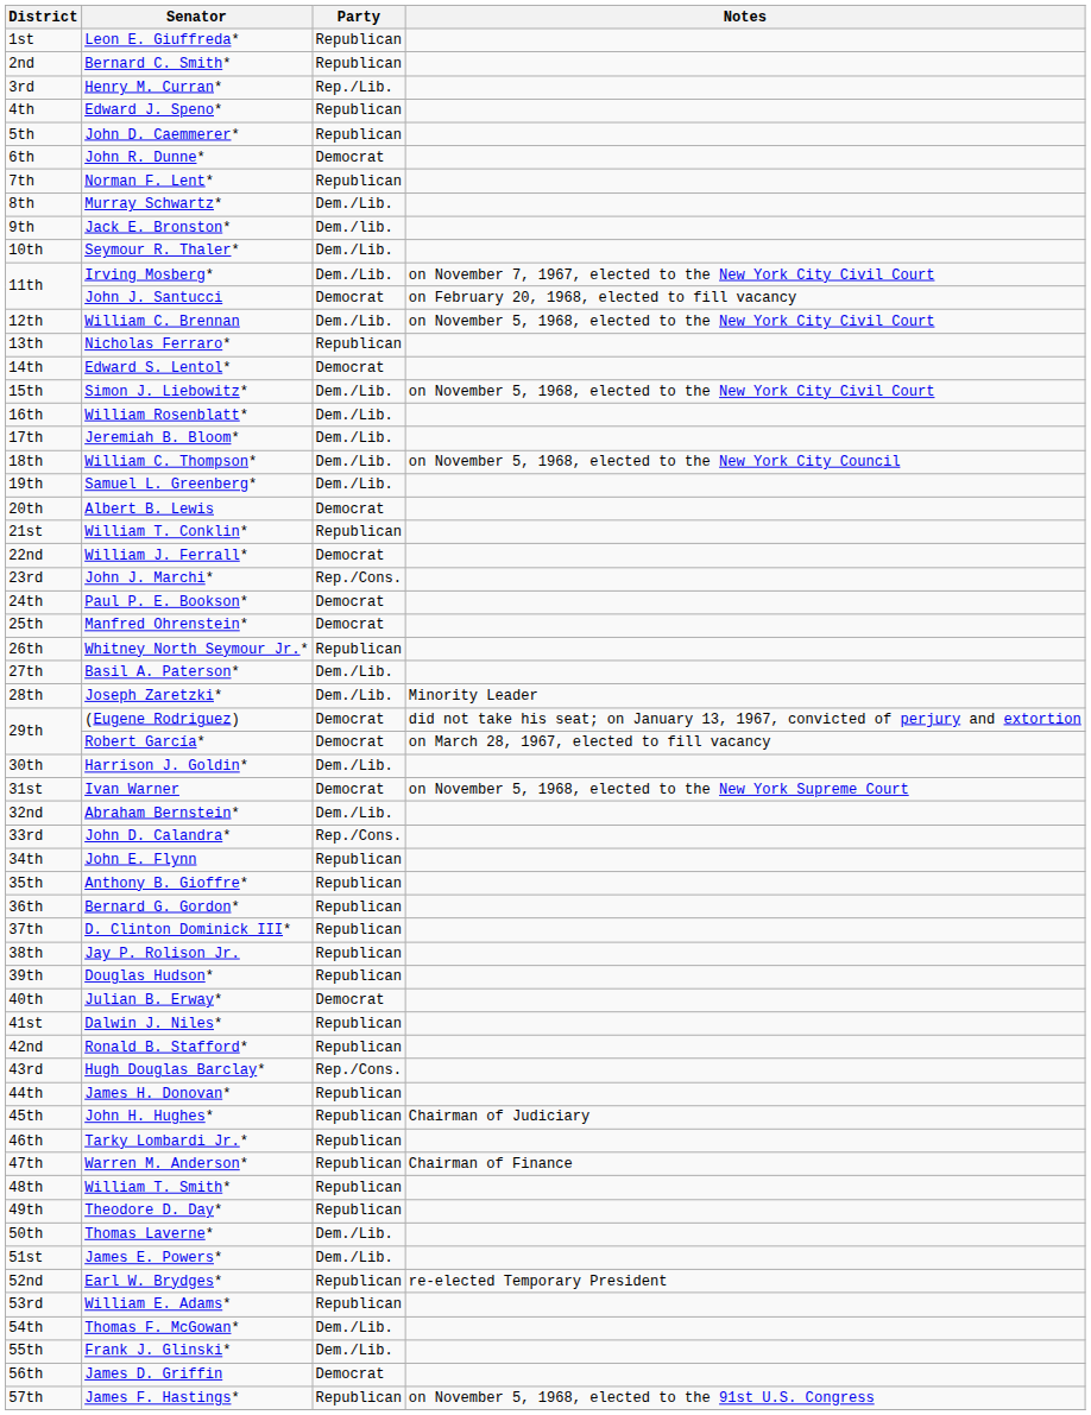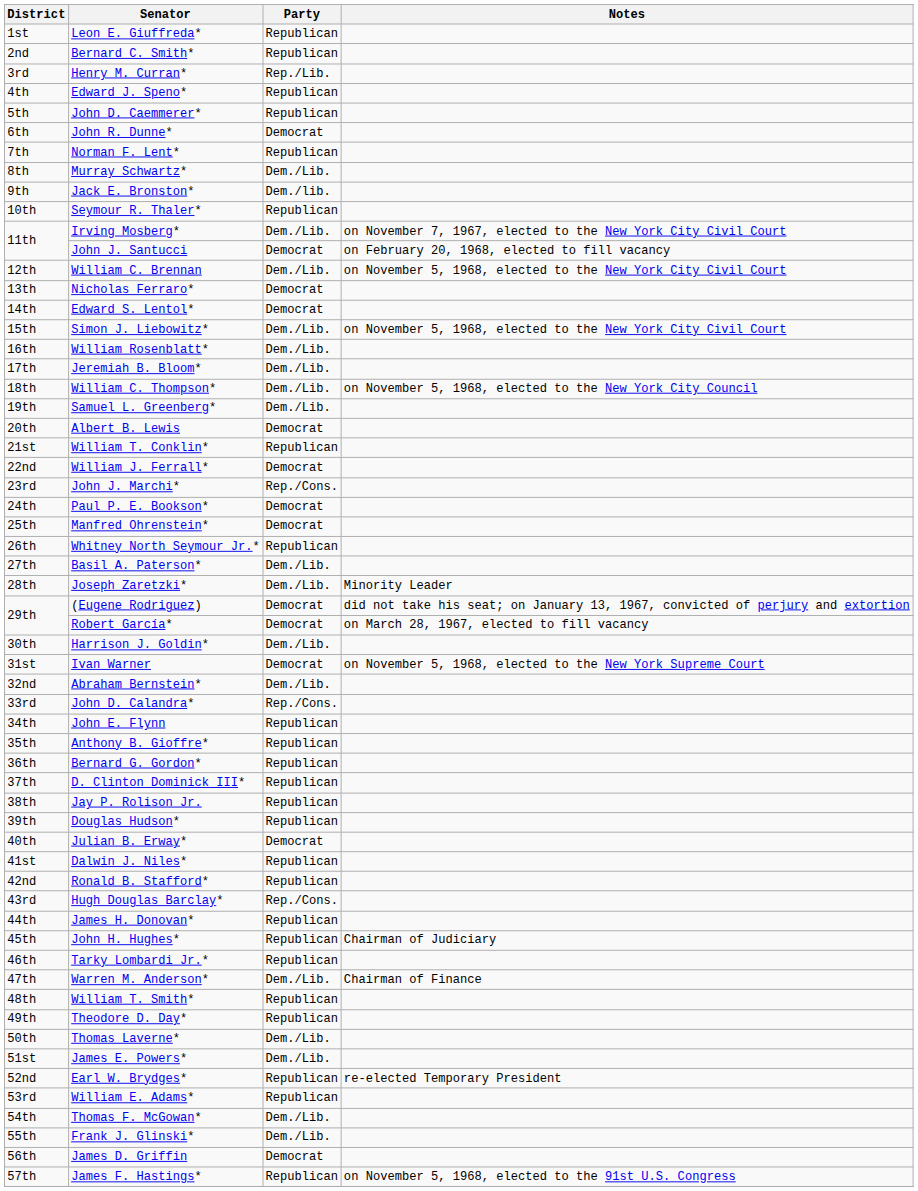 <table class=wikitable>
 <tr>
 <th>District</th>
 <th>Senator</th>
 <th>Party</th>
 <th>Notes</th>
 </tr>
 <tr>
 <td>1st</td>
 <td><a href='#'>Leon E. Giuffreda</a>*</td>
 <td>Republican</td>
 <td></td>
 </tr>
 <tr>
 <td>2nd</td>
 <td><a href='#'>Bernard C. Smith</a>*</td>
 <td>Republican</td>
 <td></td>
 </tr>
 <tr>
 <td>3rd</td>
 <td><a href='#'>Henry M. Curran</a>*</td>
 <td>Rep./Lib.</td>
 <td></td>
 </tr>
 <tr>
 <td>4th</td>
 <td><a href='#'>Edward J. Speno</a>*</td>
 <td>Republican</td>
 <td></td>
 </tr>
 <tr>
 <td>5th</td>
 <td><a href='#'>John D. Caemmerer</a>*</td>
 <td>Republican</td>
 <td></td>
 </tr>
 <tr>
 <td>6th</td>
 <td><a href='#'>John R. Dunne</a>*</td>
 <td>Democrat</td>
 <td></td>
 </tr>
 <tr>
 <td>7th</td>
 <td><a href='#'>Norman F. Lent</a>*</td>
 <td>Republican</td>
 <td></td>
 </tr>
 <tr>
 <td>8th</td>
 <td><a href='#'>Murray Schwartz</a>*</td>
 <td>Dem./Lib.</td>
 <td></td>
 </tr>
 <tr>
 <td>9th</td>
 <td><a href='#'>Jack E. Bronston</a>*</td>
 <td>Dem./lib.</td>
 <td></td>
 </tr>
 <tr>
 <td>10th</td>
 <td><a href='#'>Seymour R. Thaler</a>*</td>
-<td>Dem./Lib.</td>
+<td>Republican</td>
 <td></td>
 </tr>
 <tr>
 <td rowspan="2">11th</td>
 <td><a href='#'>Irving Mosberg</a>*</td>
 <td>Dem./Lib.</td>
 <td>on November 7, 1967, elected to the <a href='#'>New York City Civil Court</a></td>
 </tr>
 <tr>
 <td><a href='#'>John J. Santucci</a></td>
 <td>Democrat</td>
 <td>on February 20, 1968, elected to fill vacancy</td>
 </tr>
 <tr>
 <td>12th</td>
 <td><a href='#'>William C. Brennan</a></td>
 <td>Dem./Lib.</td>
 <td>on November 5, 1968, elected to the <a href='#'>New York City Civil Court</a></td>
 </tr>
 <tr>
 <td>13th</td>
 <td><a href='#'>Nicholas Ferraro</a>*</td>
-<td>Republican</td>
+<td>Democrat</td>
 <td></td>
 </tr>
 <tr>
 <td>14th</td>
 <td><a href='#'>Edward S. Lentol</a>*</td>
 <td>Democrat</td>
 <td></td>
 </tr>
 <tr>
 <td>15th</td>
 <td><a href='#'>Simon J. Liebowitz</a>*</td>
 <td>Dem./Lib.</td>
 <td>on November 5, 1968, elected to the <a href='#'>New York City Civil Court</a></td>
 </tr>
 <tr>
 <td>16th</td>
 <td><a href='#'>William Rosenblatt</a>*</td>
 <td>Dem./Lib.</td>
 <td></td>
 </tr>
 <tr>
 <td>17th</td>
 <td><a href='#'>Jeremiah B. Bloom</a>*</td>
 <td>Dem./Lib.</td>
 <td></td>
 </tr>
 <tr>
 <td>18th</td>
 <td><a href='#'>William C. Thompson</a>*</td>
 <td>Dem./Lib.</td>
 <td>on November 5, 1968, elected to the <a href='#'>New York City Council</a></td>
 </tr>
 <tr>
 <td>19th</td>
 <td><a href='#'>Samuel L. Greenberg</a>*</td>
 <td>Dem./Lib.</td>
 <td></td>
 </tr>
 <tr>
 <td>20th</td>
 <td><a href='#'>Albert B. Lewis</a></td>
 <td>Democrat</td>
 <td></td>
 </tr>
 <tr>
 <td>21st</td>
 <td><a href='#'>William T. Conklin</a>*</td>
 <td>Republican</td>
 <td></td>
 </tr>
 <tr>
 <td>22nd</td>
 <td><a href='#'>William J. Ferrall</a>*</td>
 <td>Democrat</td>
 <td></td>
 </tr>
 <tr>
 <td>23rd</td>
 <td><a href='#'>John J. Marchi</a>*</td>
 <td>Rep./Cons.</td>
 <td></td>
 </tr>
 <tr>
 <td>24th</td>
 <td><a href='#'>Paul P. E. Bookson</a>*</td>
 <td>Democrat</td>
 <td></td>
 </tr>
 <tr>
 <td>25th</td>
 <td><a href='#'>Manfred Ohrenstein</a>*</td>
 <td>Democrat</td>
 <td></td>
 </tr>
 <tr>
 <td>26th</td>
 <td><a href='#'>Whitney North Seymour Jr.</a>*</td>
 <td>Republican</td>
 <td></td>
 </tr>
 <tr>
 <td>27th</td>
 <td><a href='#'>Basil A. Paterson</a>*</td>
 <td>Dem./Lib.</td>
 <td></td>
 </tr>
 <tr>
 <td>28th</td>
 <td><a href='#'>Joseph Zaretzki</a>*</td>
 <td>Dem./Lib.</td>
 <td>Minority Leader</td>
 </tr>
 <tr>
 <td rowspan="2">29th</td>
 <td>(<a href='#'>Eugene Rodriguez</a>)</td>
 <td>Democrat</td>
 <td>did not take his seat; on January 13, 1967, convicted of <a href='#'>perjury</a> and <a href='#'>extortion</a></td>
 </tr>
 <tr>
 <td><a href='#'>Robert García</a>*</td>
 <td>Democrat</td>
 <td>on March 28, 1967, elected to fill vacancy</td>
 </tr>
 <tr>
 <td>30th</td>
 <td><a href='#'>Harrison J. Goldin</a>*</td>
 <td>Dem./Lib.</td>
 <td></td>
 </tr>
 <tr>
 <td>31st</td>
 <td><a href='#'>Ivan Warner</a></td>
 <td>Democrat</td>
 <td>on November 5, 1968, elected to the <a href='#'>New York Supreme Court</a></td>
 </tr>
 <tr>
 <td>32nd</td>
 <td><a href='#'>Abraham Bernstein</a>*</td>
 <td>Dem./Lib.</td>
 <td></td>
 </tr>
 <tr>
 <td>33rd</td>
 <td><a href='#'>John D. Calandra</a>*</td>
 <td>Rep./Cons.</td>
 <td></td>
 </tr>
 <tr>
 <td>34th</td>
 <td><a href='#'>John E. Flynn</a></td>
 <td>Republican</td>
 <td></td>
 </tr>
 <tr>
 <td>35th</td>
 <td><a href='#'>Anthony B. Gioffre</a>*</td>
 <td>Republican</td>
 <td></td>
 </tr>
 <tr>
 <td>36th</td>
 <td><a href='#'>Bernard G. Gordon</a>*</td>
 <td>Republican</td>
 <td></td>
 </tr>
 <tr>
 <td>37th</td>
 <td><a href='#'>D. Clinton Dominick III</a>*</td>
 <td>Republican</td>
 <td></td>
 </tr>
 <tr>
 <td>38th</td>
 <td><a href='#'>Jay P. Rolison Jr.</a></td>
 <td>Republican</td>
 <td></td>
 </tr>
 <tr>
 <td>39th</td>
 <td><a href='#'>Douglas Hudson</a>*</td>
 <td>Republican</td>
 <td></td>
 </tr>
 <tr>
 <td>40th</td>
 <td><a href='#'>Julian B. Erway</a>*</td>
 <td>Democrat</td>
 <td></td>
 </tr>
 <tr>
 <td>41st</td>
 <td><a href='#'>Dalwin J. Niles</a>*</td>
 <td>Republican</td>
 <td></td>
 </tr>
 <tr>
 <td>42nd</td>
 <td><a href='#'>Ronald B. Stafford</a>*</td>
 <td>Republican</td>
 <td></td>
 </tr>
 <tr>
 <td>43rd</td>
 <td><a href='#'>Hugh Douglas Barclay</a>*</td>
 <td>Rep./Cons.</td>
 <td></td>
 </tr>
 <tr>
 <td>44th</td>
 <td><a href='#'>James H. Donovan</a>*</td>
 <td>Republican</td>
 <td></td>
 </tr>
 <tr>
 <td>45th</td>
 <td><a href='#'>John H. Hughes</a>*</td>
 <td>Republican</td>
 <td>Chairman of Judiciary</td>
 </tr>
 <tr>
 <td>46th</td>
 <td><a href='#'>Tarky Lombardi Jr.</a>*</td>
 <td>Republican</td>
 <td></td>
 </tr>
 <tr>
 <td>47th</td>
 <td><a href='#'>Warren M. Anderson</a>*</td>
-<td>Republican</td>
+<td>Dem./Lib.</td>
 <td>Chairman of Finance</td>
 </tr>
 <tr>
 <td>48th</td>
 <td><a href='#'>William T. Smith</a>*</td>
 <td>Republican</td>
 <td></td>
 </tr>
 <tr>
 <td>49th</td>
 <td><a href='#'>Theodore D. Day</a>*</td>
 <td>Republican</td>
 <td></td>
 </tr>
 <tr>
 <td>50th</td>
 <td><a href='#'>Thomas Laverne</a>*</td>
 <td>Dem./Lib.</td>
 <td></td>
 </tr>
 <tr>
 <td>51st</td>
 <td><a href='#'>James E. Powers</a>*</td>
 <td>Dem./Lib.</td>
 <td></td>
 </tr>
 <tr>
 <td>52nd</td>
 <td><a href='#'>Earl W. Brydges</a>*</td>
 <td>Republican</td>
 <td>re-elected Temporary President</td>
 </tr>
 <tr>
 <td>53rd</td>
 <td><a href='#'>William E. Adams</a>*</td>
 <td>Republican</td>
 <td></td>
 </tr>
 <tr>
 <td>54th</td>
 <td><a href='#'>Thomas F. McGowan</a>*</td>
 <td>Dem./Lib.</td>
 <td></td>
 </tr>
 <tr>
 <td>55th</td>
 <td><a href='#'>Frank J. Glinski</a>*</td>
 <td>Dem./Lib.</td>
 <td></td>
 </tr>
 <tr>
 <td>56th</td>
 <td><a href='#'>James D. Griffin</a></td>
 <td>Democrat</td>
 <td></td>
 </tr>
 <tr>
 <td>57th</td>
 <td><a href='#'>James F. Hastings</a>*</td>
 <td>Republican</td>
 <td>on November 5, 1968, elected to the <a href='#'>91st U.S. Congress</a></td>
 </tr>
 <tr>
 </tr>
 </table>
